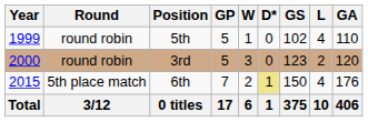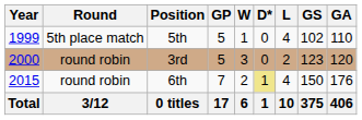 <table class="wikitable" style="text-align: center;">
 <tr>
 <th>Year</th>
 <th>Round</th>
 <th>Position</th>
 <th>GP</th>
 <th>W</th>
 <th>D*</th>
+<th>L</th>
 <th>GS</th>
-<th>L</th>
 <th>GA</th>
 </tr>
 <tr>
 <td> <a href='#'>1999</a></td>
-<td>round robin</td>
+<td>5th place match</td>
 <td>5th</td>
 <td>5</td>
 <td>1</td>
 <td>0</td>
+<td>4</td>
 <td>102</td>
-<td>4</td>
 <td>110</td>
 </tr>
 <tr style="background:#cfaa88;">
 <td> <a href='#'>2000</a></td>
 <td>round robin</td>
 <td>3rd</td>
 <td>5</td>
 <td>3</td>
 <td>0</td>
+<td>2</td>
 <td>123</td>
-<td>2</td>
 <td>120</td>
 </tr>
 <tr>
 <td> <a href='#'>2015</a></td>
-<td>5th place match</td>
+<td>round robin</td>
 <td>6th</td>
 <td>7</td>
 <td>2</td>
 <td style="background: khaki;">1</td>
+<td>4</td>
 <td>150</td>
-<td>4</td>
 <td>176</td>
 </tr>
 <tr>
 <th>Total</th>
 <th>3/12</th>
 <th>0 titles</th>
 <th>17</th>
 <th>6</th>
 <th>1</th>
+<th>10</th>
 <th>375</th>
-<th>10</th>
 <th>406</th>
 </tr>
 </table>
